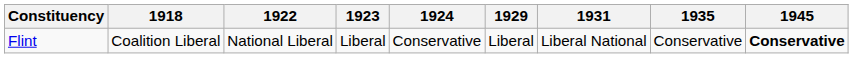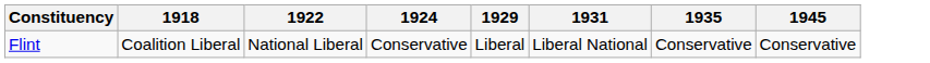 <table class="wikitable">
 <tr>
 <th>Constituency</th>
 <th>1918</th>
 <th>1922</th>
-<th>1923</th>
 <th>1924</th>
 <th>1929</th>
 <th>1931</th>
 <th>1935</th>
 <th>1945</th>
 </tr>
 <tr>
 <td><a href='#'>Flint</a></td>
 <td bgcolor=>Coalition Liberal</td>
 <td bgcolor=>National Liberal</td>
-<td bgcolor=>Liberal</td>
 <td bgcolor=>Conservative</td>
 <td bgcolor=>Liberal</td>
 <td bgcolor=>Liberal National</td>
 <td bgcolor=>Conservative</td>
-<td bgcolor=><strong>Conservative</strong></td>
+<td bgcolor=>Conservative</td>
 </tr>
 </table>
